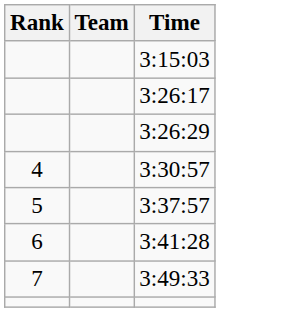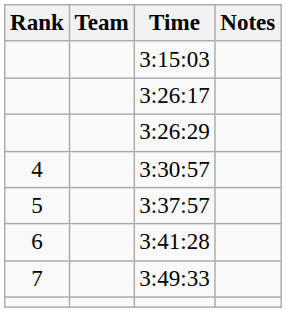 <table class="wikitable sortable" style="text-align:center">
 <tr>
 <th>Rank</th>
 <th>Team</th>
 <th>Time</th>
+<th>Notes</th>
 </tr>
 <tr>
 <td></td>
 <td align=left></td>
 <td>3:15:03</td>
+<td></td>
 </tr>
 <tr>
 <td></td>
 <td align=left></td>
 <td>3:26:17</td>
+<td></td>
 </tr>
 <tr>
 <td></td>
 <td align=left></td>
 <td>3:26:29</td>
+<td></td>
 </tr>
 <tr>
 <td>4</td>
 <td align=left></td>
 <td>3:30:57</td>
+<td></td>
 </tr>
 <tr>
 <td>5</td>
 <td align=left></td>
 <td>3:37:57</td>
+<td></td>
 </tr>
 <tr>
 <td>6</td>
 <td align=left></td>
 <td>3:41:28</td>
+<td></td>
 </tr>
 <tr>
 <td>7</td>
 <td align=left></td>
 <td>3:49:33</td>
+<td></td>
 </tr>
 <tr>
 <td></td>
 <td align=left></td>
 <td></td>
+<td></td>
 </tr>
 </table>
